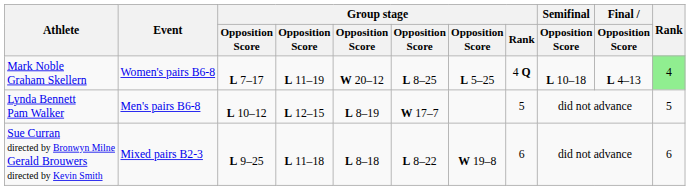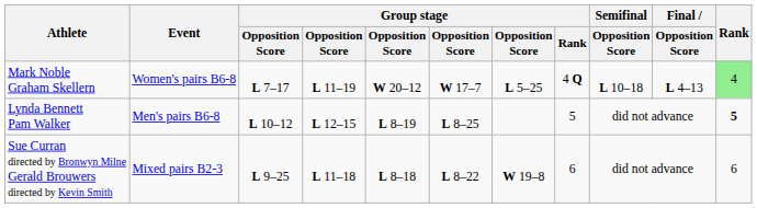 <table class="wikitable" style="font-size:88%; text-align:center">
 <tr>
 <th rowspan=2>Athlete</th>
 <th rowspan=2>Event</th>
 <th colspan=6>Group stage</th>
 <th>Semifinal</th>
 <th>Final / </th>
 <th rowspan=2>Rank</th>
 </tr>
 <tr style="font-size:95%">
 <th>Opposition<br>Score</th>
 <th>Opposition<br>Score</th>
 <th>Opposition<br>Score</th>
 <th>Opposition<br>Score</th>
 <th>Opposition<br>Score</th>
 <th>Rank</th>
 <th>Opposition<br>Score</th>
 <th>Opposition<br>Score</th>
 </tr>
 <tr>
 <td align=left><a href='#'>Mark Noble</a><br><a href='#'>Graham Skellern</a></td>
 <td align=left><a href='#'>Women's pairs B6-8</a></td>
 <td><br><strong>L</strong> 7–17</td>
 <td><br><strong>L</strong> 11–19</td>
 <td><br><strong>W</strong> 20–12</td>
-<td><br><strong>L</strong> 8–25</td>
+<td><br><strong>W</strong> 17–7</td>
 <td><br><strong>L</strong> 5–25</td>
 <td>4 <strong>Q</strong></td>
 <td><br><strong>L</strong> 10–18</td>
 <td><br><strong>L</strong> 4–13</td>
 <td style="background: lightgreen;">4</td>
 </tr>
 <tr>
 <td align=left><a href='#'>Lynda Bennett</a><br><a href='#'>Pam Walker</a></td>
 <td align=left><a href='#'>Men's pairs B6-8</a></td>
 <td><br><strong>L</strong> 10–12</td>
 <td><br><strong>L</strong> 12–15</td>
 <td><br><strong>L</strong> 8–19</td>
-<td><br><strong>W</strong> 17–7</td>
+<td><br><strong>L</strong> 8–25</td>
 <td></td>
 <td>5</td>
 <td colspan=2>did not advance</td>
-<td>5</td>
+<td><strong>5</strong></td>
 </tr>
 <tr>
 <td align=left><a href='#'>Sue Curran</a><br><small>directed by <a href='#'>Bronwyn Milne</a></small><br><a href='#'>Gerald Brouwers</a><br><small>directed by <a href='#'>Kevin Smith</a></small></td>
 <td align=left><a href='#'>Mixed pairs B2-3</a></td>
 <td><br><strong>L</strong> 9–25</td>
 <td><br><strong>L</strong> 11–18</td>
 <td><br><strong>L</strong> 8–18</td>
 <td><br><strong>L</strong> 8–22</td>
 <td><br><strong>W</strong> 19–8</td>
 <td>6</td>
 <td colspan=2>did not advance</td>
 <td>6</td>
 </tr>
 </table>
